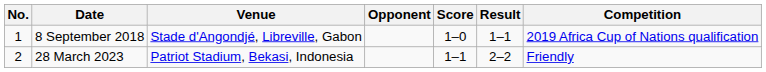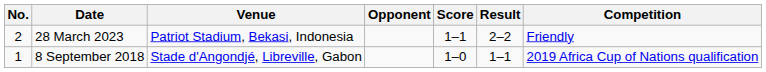 <table class="wikitable sortable">
 <tr>
 <th scope="col">No.</th>
 <th scope="col">Date</th>
 <th scope="col">Venue</th>
 <th scope="col">Opponent</th>
 <th scope="col">Score</th>
 <th scope="col">Result</th>
 <th scope="col">Competition</th>
 </tr>
 <tr>
+<td align="center">2</td>
+<td>28 March 2023</td>
+<td><a href='#'>Patriot Stadium</a>, <a href='#'>Bekasi</a>, Indonesia</td>
+<td></td>
+<td align="center">1–1</td>
+<td align="center">2–2</td>
+<td><a href='#'>Friendly</a></td>
+</tr>
+<tr>
 <td align="center">1</td>
 <td>8 September 2018</td>
 <td><a href='#'>Stade d'Angondjé</a>, <a href='#'>Libreville</a>, Gabon</td>
 <td></td>
 <td align="center">1–0</td>
 <td align="center">1–1</td>
 <td><a href='#'>2019 Africa Cup of Nations qualification</a></td>
 </tr>
-<tr>
-<td align="center">2</td>
-<td>28 March 2023</td>
-<td><a href='#'>Patriot Stadium</a>, <a href='#'>Bekasi</a>, Indonesia</td>
-<td></td>
-<td align="center">1–1</td>
-<td align="center">2–2</td>
-<td><a href='#'>Friendly</a></td>
-</tr>
 </table>
